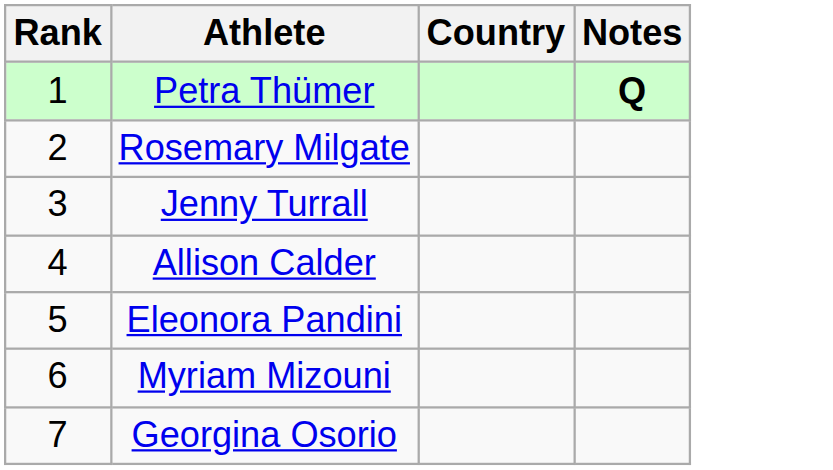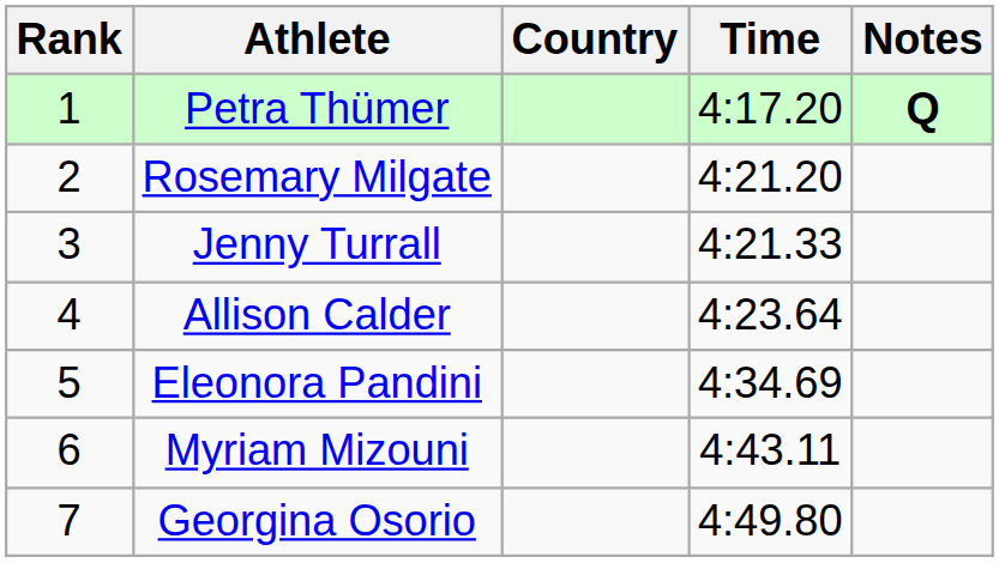 <table class="wikitable sortable" style="text-align:center">
 <tr>
 <th>Rank</th>
 <th>Athlete</th>
 <th>Country</th>
+<th>Time</th>
 <th>Notes</th>
 </tr>
 <tr bgcolor=ccffcc>
 <td>1</td>
 <td><a href='#'>Petra Thümer</a></td>
 <td align=left></td>
+<td>4:17.20</td>
 <td><strong>Q </strong></td>
 </tr>
 <tr>
 <td>2</td>
 <td><a href='#'>Rosemary Milgate</a></td>
 <td align=left></td>
+<td>4:21.20</td>
 <td><strong> </strong></td>
 </tr>
 <tr>
 <td>3</td>
 <td><a href='#'>Jenny Turrall</a></td>
 <td align=left></td>
+<td>4:21.33</td>
 <td><strong> </strong></td>
 </tr>
 <tr>
 <td>4</td>
 <td><a href='#'>Allison Calder</a></td>
 <td align=left></td>
+<td>4:23.64</td>
 <td><strong> </strong></td>
 </tr>
 <tr>
 <td>5</td>
 <td><a href='#'>Eleonora Pandini</a></td>
 <td align=left></td>
+<td>4:34.69</td>
 <td><strong> </strong></td>
 </tr>
 <tr>
 <td>6</td>
 <td><a href='#'>Myriam Mizouni</a></td>
 <td align=left></td>
+<td>4:43.11</td>
 <td><strong> </strong></td>
 </tr>
 <tr>
 <td>7</td>
 <td><a href='#'>Georgina Osorio</a></td>
 <td align=left></td>
+<td>4:49.80</td>
 <td><strong> </strong></td>
 </tr>
 </table>
